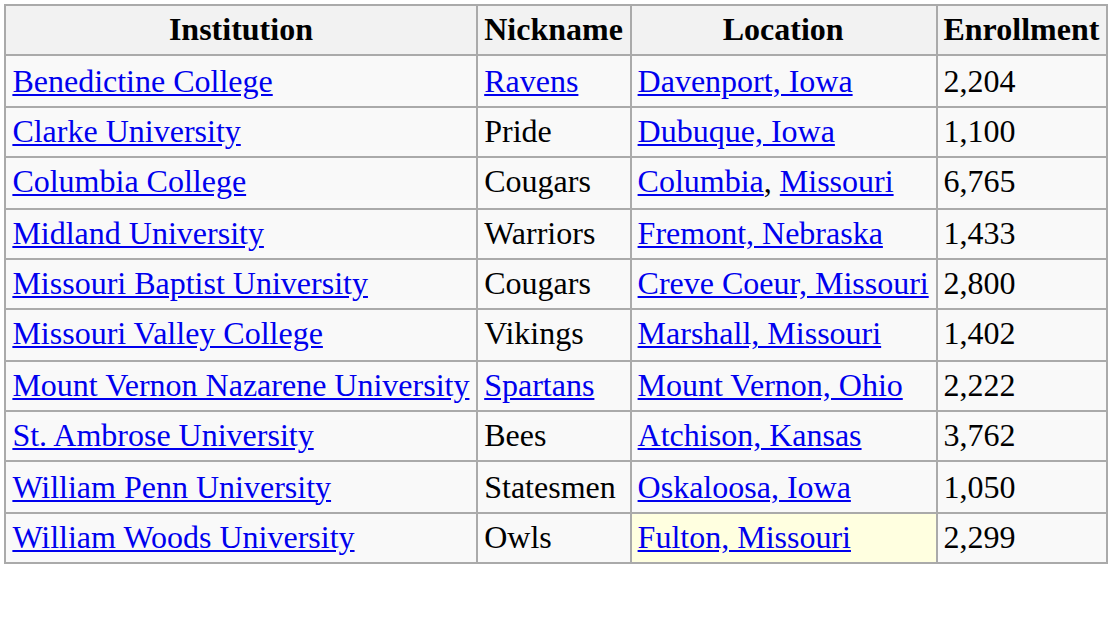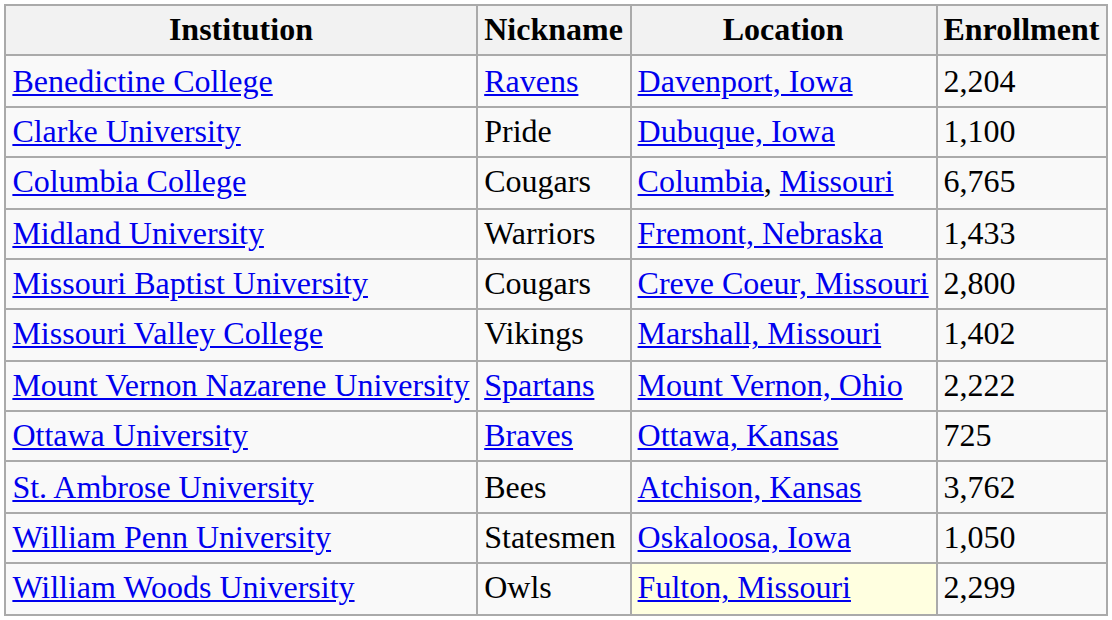 <table class="wikitable">
 <tr>
 <th>Institution</th>
 <th>Nickname</th>
 <th>Location</th>
 <th>Enrollment</th>
 </tr>
 <tr>
 <td><a href='#'>Benedictine College</a></td>
 <td><a href='#'>Ravens</a></td>
 <td><a href='#'>Davenport, Iowa</a></td>
 <td>2,204</td>
 </tr>
 <tr>
 <td><a href='#'>Clarke University</a></td>
 <td>Pride</td>
 <td><a href='#'>Dubuque, Iowa</a></td>
 <td>1,100</td>
 </tr>
 <tr>
 <td><a href='#'>Columbia College</a></td>
 <td>Cougars</td>
 <td><a href='#'>Columbia</a>, <a href='#'>Missouri</a></td>
 <td>6,765</td>
 </tr>
 <tr>
 <td><a href='#'>Midland University</a></td>
 <td>Warriors</td>
 <td><a href='#'>Fremont, Nebraska</a></td>
 <td>1,433</td>
 </tr>
 <tr>
 <td><a href='#'>Missouri Baptist University</a></td>
 <td>Cougars</td>
 <td><a href='#'>Creve Coeur, Missouri</a></td>
 <td>2,800</td>
 </tr>
 <tr>
 <td><a href='#'>Missouri Valley College</a></td>
 <td>Vikings</td>
 <td><a href='#'>Marshall, Missouri</a></td>
 <td>1,402</td>
 </tr>
 <tr>
 <td><a href='#'>Mount Vernon Nazarene University</a></td>
 <td><a href='#'>Spartans</a></td>
 <td><a href='#'>Mount Vernon, Ohio</a></td>
 <td>2,222</td>
 </tr>
 <tr>
+<td><a href='#'>Ottawa University</a></td>
+<td><a href='#'>Braves</a></td>
+<td><a href='#'>Ottawa, Kansas</a></td>
+<td>725</td>
+</tr>
+<tr>
 <td><a href='#'>St. Ambrose University</a></td>
 <td>Bees</td>
 <td><a href='#'>Atchison, Kansas</a></td>
 <td>3,762</td>
 </tr>
 <tr>
 <td><a href='#'>William Penn University</a></td>
 <td>Statesmen</td>
 <td><a href='#'>Oskaloosa, Iowa</a></td>
 <td>1,050</td>
 </tr>
 <tr>
 <td><a href='#'>William Woods University</a></td>
 <td>Owls</td>
 <td style="background: lightyellow;"><a href='#'>Fulton, Missouri</a></td>
 <td>2,299</td>
 </tr>
 </table>
